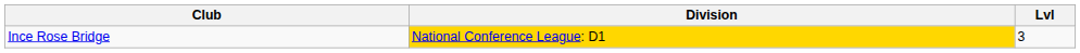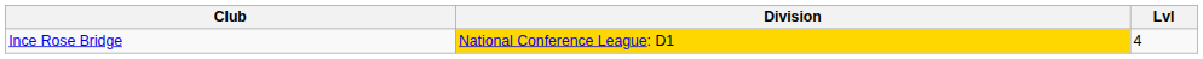 <table class="wikitable sortable" width=100% style="font-size:98%">
 <tr>
 <th width=20%>Club</th>
 <th width=30%>Division</th>
 <th width=3%>Lvl</th>
 </tr>
 <tr>
 <td><a href='#'>Ince Rose Bridge</a></td>
 <td style="background: gold;"><a href='#'>National Conference League</a>: D1</td>
-<td>3</td>
+<td>4</td>
 </tr>
 </table>
